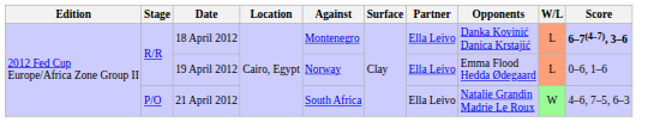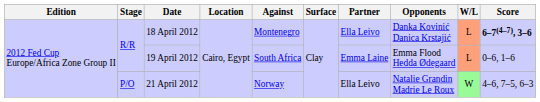 <table class=wikitable style=font-size:97%>
 <tr>
 <th>Edition</th>
 <th>Stage</th>
 <th>Date</th>
 <th>Location</th>
 <th>Against</th>
 <th>Surface</th>
 <th>Partner</th>
 <th>Opponents</th>
 <th>W/L</th>
 <th>Score</th>
 </tr>
 <tr style="background:#ccf;">
 <td rowspan="3"><a href='#'>2012 Fed Cup</a> <br> Europe/Africa Zone Group II</td>
 <td rowspan="2"><a href='#'>R/R</a></td>
 <td>18 April 2012</td>
 <td rowspan="3">Cairo, Egypt</td>
 <td> <a href='#'>Montenegro</a></td>
 <td rowspan="3">Clay</td>
 <td> <a href='#'>Ella Leivo</a></td>
 <td> <a href='#'>Danka Kovinić</a> <br>  <a href='#'>Danica Krstajić</a></td>
 <td style="text-align:center; background:#ffa07a;">L</td>
 <td><strong>6–7<sup>(4–7)</sup>, 3–6</strong></td>
 </tr>
 <tr style="background:#ccf;">
 <td>19 April 2012</td>
-<td> <a href='#'>Norway</a></td>
-<td> <a href='#'>Ella Leivo</a></td>
+<td> <a href='#'>South Africa</a></td>
+<td> <a href='#'>Emma Laine</a></td>
 <td> Emma Flood <br>  <a href='#'>Hedda Ødegaard</a></td>
 <td style="text-align:center; background:#ffa07a;">L</td>
 <td>0–6, 1–6</td>
 </tr>
 <tr style="background:#ccf;">
 <td><a href='#'>P/O</a></td>
 <td>21 April 2012</td>
-<td> <a href='#'>South Africa</a></td>
+<td> <a href='#'>Norway</a></td>
 <td> Ella Leivo</td>
 <td> <a href='#'>Natalie Grandin</a> <br>  <a href='#'>Madrie Le Roux</a></td>
 <td style="text-align:center; background:#98fb98;">W</td>
 <td>4–6, 7–5, 6–3</td>
 </tr>
 </table>
